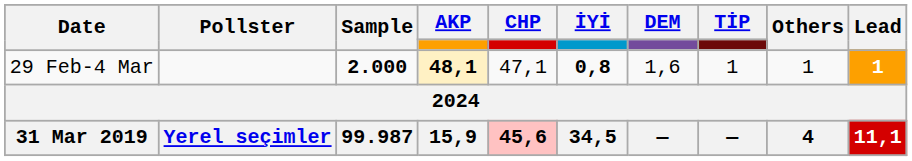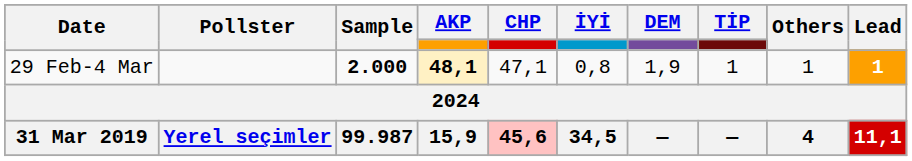 <table class="wikitable mw-collapsible" style="text-align:center; font-size:85%; line-height:14px;">
 <tr>
 <th rowspan="2">Date</th>
 <th rowspan="2">Pollster</th>
 <th rowspan="2">Sample</th>
 <th style="width:3em;"><a href='#'>AKP</a></th>
 <th style="width:3em;"><a href='#'>CHP</a></th>
 <th style="width:3em;"><a href='#'>İYİ</a></th>
 <th style="width:3em;"><a href='#'>DEM</a></th>
 <th style="width:3em;"><a href='#'>TİP</a></th>
 <th rowspan="2">Others</th>
 <th rowspan="2">Lead</th>
 </tr>
 <tr>
 <th style="background:#fda000;"></th>
 <th style="background:#d40000;"></th>
 <th style="background:#0099cc;"></th>
 <th style="background:#734B9C;"></th>
 <th style="background:#6C0909;"></th>
 </tr>
 <tr>
 <td>29 Feb-4 Mar</td>
 <td></td>
 <td><strong>2.000</strong></td>
 <td style="background:#FFF1C4"><strong>48,1</strong></td>
 <td>47,1</td>
-<td><strong>0,8</strong></td>
-<td>1,6</td>
+<td>0,8</td>
+<td>1,9</td>
 <td>1</td>
 <td>1</td>
 <th style="background:#fda000; color:white;">1</th>
 </tr>
 <tr>
 <th colspan="10">2024</th>
 </tr>
 <tr>
 <th>31 Mar 2019</th>
 <th><a href='#'>Yerel seçimler</a></th>
 <th>99.987</th>
 <th>15,9</th>
 <th style="background:#FFC2C2"><strong>45,6</strong></th>
 <th>34,5</th>
 <th>—</th>
 <th>—</th>
 <th>4</th>
 <th style="background:#d40000; color:white;">11,1</th>
 </tr>
 </table>
